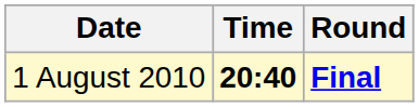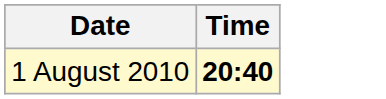 <table class="wikitable">
 <tr>
 <th>Date</th>
 <th>Time</th>
-<th>Round</th>
 </tr>
 <tr style=background:lemonchiffon>
 <td>1 August 2010</td>
 <td><strong>20:40</strong></td>
-<td><strong><a href='#'>Final</a></strong></td>
 </tr>
 </table>
